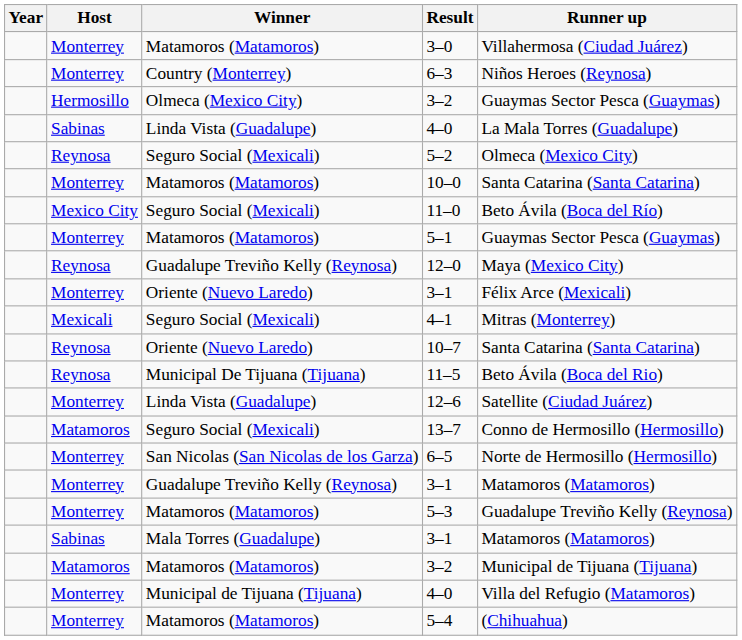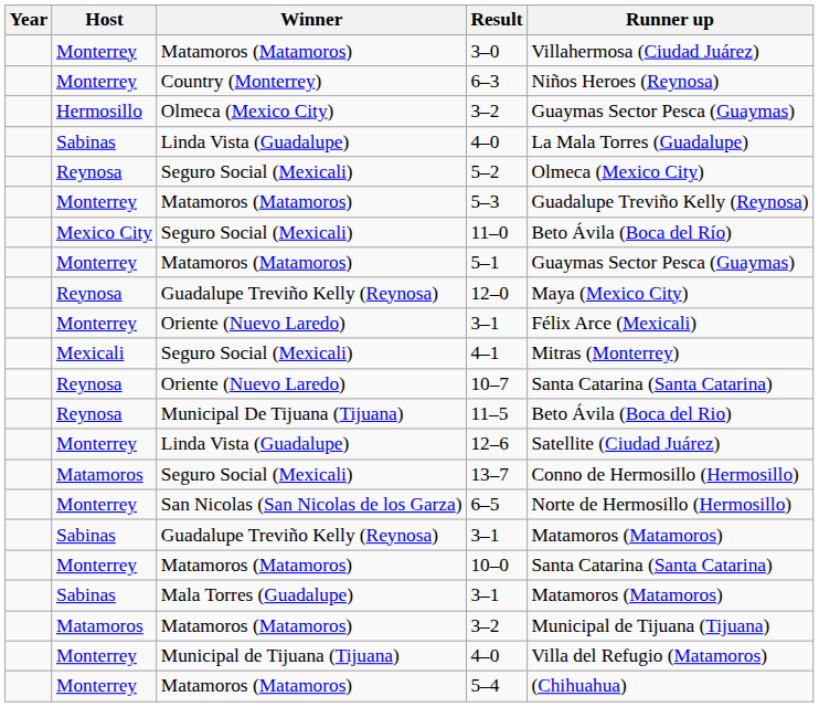 <table class="wikitable">
 <tr>
 <th>Year</th>
 <th>Host</th>
 <th>Winner</th>
 <th>Result</th>
 <th>Runner up</th>
 </tr>
 <tr>
 <td></td>
 <td> <a href='#'>Monterrey</a></td>
 <td> Matamoros (<a href='#'>Matamoros</a>)</td>
 <td>3–0</td>
 <td> Villahermosa (<a href='#'>Ciudad Juárez</a>)</td>
 </tr>
 <tr>
 <td></td>
 <td> <a href='#'>Monterrey</a></td>
 <td> Country (<a href='#'>Monterrey</a>)</td>
 <td>6–3</td>
 <td> Niños Heroes (<a href='#'>Reynosa</a>)</td>
 </tr>
 <tr>
 <td></td>
 <td> <a href='#'>Hermosillo</a></td>
 <td> Olmeca (<a href='#'>Mexico City</a>)</td>
 <td>3–2</td>
 <td> Guaymas Sector Pesca (<a href='#'>Guaymas</a>)</td>
 </tr>
 <tr>
 <td></td>
 <td> <a href='#'>Sabinas</a></td>
 <td> Linda Vista (<a href='#'>Guadalupe</a>)</td>
 <td>4–0</td>
 <td> La Mala Torres (<a href='#'>Guadalupe</a>)</td>
 </tr>
 <tr>
 <td></td>
 <td> <a href='#'>Reynosa</a></td>
 <td> Seguro Social (<a href='#'>Mexicali</a>)</td>
 <td>5–2</td>
 <td> Olmeca (<a href='#'>Mexico City</a>)</td>
 </tr>
 <tr>
 <td></td>
 <td> <a href='#'>Monterrey</a></td>
 <td> Matamoros (<a href='#'>Matamoros</a>)</td>
-<td>10–0</td>
-<td> Santa Catarina (<a href='#'>Santa Catarina</a>)</td>
+<td>5–3</td>
+<td> Guadalupe Treviño Kelly (<a href='#'>Reynosa</a>)</td>
 </tr>
 <tr>
 <td></td>
 <td> <a href='#'>Mexico City</a></td>
 <td> Seguro Social (<a href='#'>Mexicali</a>)</td>
 <td>11–0</td>
 <td> Beto Ávila (<a href='#'>Boca del Río</a>)</td>
 </tr>
 <tr>
 <td></td>
 <td> <a href='#'>Monterrey</a></td>
 <td> Matamoros (<a href='#'>Matamoros</a>)</td>
 <td>5–1</td>
 <td> Guaymas Sector Pesca (<a href='#'>Guaymas</a>)</td>
 </tr>
 <tr>
 <td></td>
 <td> <a href='#'>Reynosa</a></td>
 <td> Guadalupe Treviño Kelly (<a href='#'>Reynosa</a>)</td>
 <td>12–0</td>
 <td> Maya (<a href='#'>Mexico City</a>)</td>
 </tr>
 <tr>
 <td></td>
 <td> <a href='#'>Monterrey</a></td>
 <td> Oriente (<a href='#'>Nuevo Laredo</a>)</td>
 <td>3–1</td>
 <td> Félix Arce (<a href='#'>Mexicali</a>)</td>
 </tr>
 <tr>
 <td></td>
 <td> <a href='#'>Mexicali</a></td>
 <td> Seguro Social (<a href='#'>Mexicali</a>)</td>
 <td>4–1</td>
 <td> Mitras (<a href='#'>Monterrey</a>)</td>
 </tr>
 <tr>
 <td></td>
 <td> <a href='#'>Reynosa</a></td>
 <td> Oriente (<a href='#'>Nuevo Laredo</a>)</td>
 <td>10–7</td>
 <td> Santa Catarina (<a href='#'>Santa Catarina</a>)</td>
 </tr>
 <tr>
 <td></td>
 <td> <a href='#'>Reynosa</a></td>
 <td> Municipal De Tijuana (<a href='#'>Tijuana</a>)</td>
 <td>11–5</td>
 <td> Beto Ávila (<a href='#'>Boca del Rio</a>)</td>
 </tr>
 <tr>
 <td></td>
 <td> <a href='#'>Monterrey</a></td>
 <td> Linda Vista (<a href='#'>Guadalupe</a>)</td>
 <td>12–6</td>
 <td> Satellite (<a href='#'>Ciudad Juárez</a>)</td>
 </tr>
 <tr>
 <td></td>
 <td> <a href='#'>Matamoros</a></td>
 <td> Seguro Social (<a href='#'>Mexicali</a>)</td>
 <td>13–7</td>
 <td> Conno de Hermosillo (<a href='#'>Hermosillo</a>)</td>
 </tr>
 <tr>
 <td></td>
 <td> <a href='#'>Monterrey</a></td>
 <td> San Nicolas (<a href='#'>San Nicolas de los Garza</a>)</td>
 <td>6–5</td>
 <td> Norte de Hermosillo (<a href='#'>Hermosillo</a>)</td>
 </tr>
 <tr>
 <td></td>
-<td> <a href='#'>Monterrey</a></td>
+<td> <a href='#'>Sabinas</a></td>
 <td> Guadalupe Treviño Kelly (<a href='#'>Reynosa</a>)</td>
 <td>3–1</td>
 <td> Matamoros (<a href='#'>Matamoros</a>)</td>
 </tr>
 <tr>
 <td></td>
 <td> <a href='#'>Monterrey</a></td>
 <td> Matamoros (<a href='#'>Matamoros</a>)</td>
-<td>5–3</td>
-<td> Guadalupe Treviño Kelly (<a href='#'>Reynosa</a>)</td>
+<td>10–0</td>
+<td> Santa Catarina (<a href='#'>Santa Catarina</a>)</td>
 </tr>
 <tr>
 <td></td>
 <td> <a href='#'>Sabinas</a></td>
 <td> Mala Torres (<a href='#'>Guadalupe</a>)</td>
 <td>3–1</td>
 <td> Matamoros (<a href='#'>Matamoros</a>)</td>
 </tr>
 <tr>
 <td></td>
 <td> <a href='#'>Matamoros</a></td>
 <td> Matamoros (<a href='#'>Matamoros</a>)</td>
 <td>3–2</td>
 <td> Municipal de Tijuana (<a href='#'>Tijuana</a>)</td>
 </tr>
 <tr>
 <td></td>
 <td> <a href='#'>Monterrey</a></td>
 <td> Municipal de Tijuana (<a href='#'>Tijuana</a>)</td>
 <td>4–0</td>
 <td> Villa del Refugio (<a href='#'>Matamoros</a>)</td>
 </tr>
 <tr>
 <td></td>
 <td> <a href='#'>Monterrey</a></td>
 <td> Matamoros (<a href='#'>Matamoros</a>)</td>
 <td>5–4</td>
 <td>  (<a href='#'>Chihuahua</a>)</td>
 </tr>
 </table>
